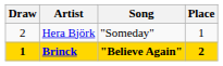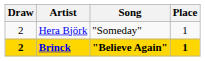 <table class="sortable wikitable" style="margin: 1em auto 1em auto; text-align:center;">
 <tr>
 <th>Draw</th>
 <th>Artist</th>
 <th>Song</th>
 <th>Place</th>
 </tr>
 <tr>
 <td>2</td>
 <td style="text-align:left;"><a href='#'>Hera Björk</a></td>
 <td style="text-align:left;">"Someday"</td>
 <td>1</td>
 </tr>
 <tr style="font-weight:bold; background:gold;">
-<td>1</td>
+<td>2</td>
 <td style="text-align:left;"><a href='#'>Brinck</a></td>
 <td style="text-align:left;">"Believe Again"</td>
-<td>2</td>
+<td>1</td>
 </tr>
 </table>
